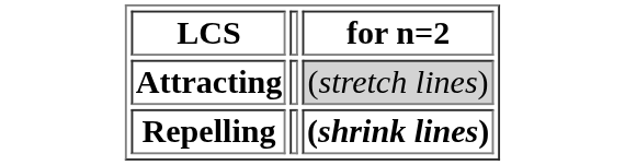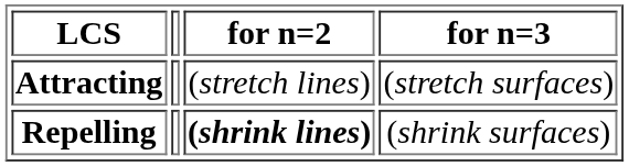 <table align="center" | border="1">
 <tr>
 <th scope="col">LCS</th>
 <th scope="col"></th>
 <th scope="col"> for n=2</th>
+<th scope="col"> for n=3</th>
 </tr>
 <tr style="text-align: center">
 <th scope="row">Attracting</th>
 <td></td>
-<td style="background: lightgrey;"> (<em>stretch lines</em>)</td>
+<td> (<em>stretch lines</em>)</td>
+<td> (<em>stretch surfaces</em>)</td>
 </tr>
 <tr style="text-align: center">
 <th scope="row">Repelling</th>
 <td></td>
 <td><strong> (<em>shrink lines</em>)</strong></td>
+<td> (<em>shrink surfaces</em>)</td>
 </tr>
 </table>
